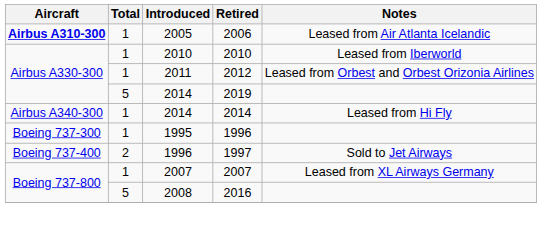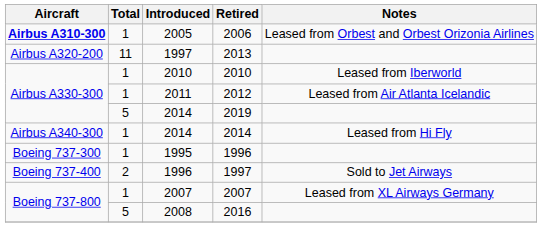 <table class="wikitable" style="margin:0.5em auto; text-align:center">
 <tr>
 <th>Aircraft</th>
 <th>Total</th>
 <th>Introduced</th>
 <th>Retired</th>
 <th>Notes</th>
 </tr>
 <tr>
 <td><strong><a href='#'>Airbus A310-300</a></strong></td>
 <td>1</td>
 <td>2005</td>
 <td>2006</td>
-<td>Leased from <a href='#'>Air Atlanta Icelandic</a></td>
+<td>Leased from <a href='#'>Orbest</a> and <a href='#'>Orbest Orizonia Airlines</a></td>
+</tr>
+<tr>
+<td><a href='#'>Airbus A320-200</a></td>
+<td>11</td>
+<td>1997</td>
+<td>2013</td>
+<td></td>
 </tr>
 <tr>
 <td rowspan=3><a href='#'>Airbus A330-300</a></td>
 <td>1</td>
 <td>2010</td>
 <td>2010</td>
 <td>Leased from <a href='#'>Iberworld</a></td>
 </tr>
 <tr>
 <td>1</td>
 <td>2011</td>
 <td>2012</td>
-<td>Leased from <a href='#'>Orbest</a> and <a href='#'>Orbest Orizonia Airlines</a></td>
+<td>Leased from <a href='#'>Air Atlanta Icelandic</a></td>
 </tr>
 <tr>
 <td>5</td>
 <td>2014</td>
 <td>2019</td>
 <td></td>
 </tr>
 <tr>
 <td><a href='#'>Airbus A340-300</a></td>
 <td>1</td>
 <td>2014</td>
 <td>2014</td>
 <td>Leased from <a href='#'>Hi Fly</a></td>
 </tr>
 <tr>
 <td><a href='#'>Boeing 737-300</a></td>
 <td>1</td>
 <td>1995</td>
 <td>1996</td>
 <td></td>
 </tr>
 <tr>
 <td><a href='#'>Boeing 737-400</a></td>
 <td>2</td>
 <td>1996</td>
 <td>1997</td>
 <td>Sold to <a href='#'>Jet Airways</a></td>
 </tr>
 <tr>
 <td rowspan=2><a href='#'>Boeing 737-800</a></td>
 <td>1</td>
 <td>2007</td>
 <td>2007</td>
 <td>Leased from <a href='#'>XL Airways Germany</a></td>
 </tr>
 <tr>
 <td>5</td>
 <td>2008</td>
 <td>2016</td>
 <td></td>
 </tr>
 <tr>
 </tr>
 </table>
